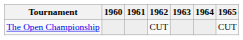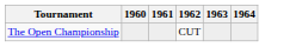 <table class="wikitable" style="font-size:95%;text-align:center;">
 <tr>
 <th>Tournament</th>
 <th>1960</th>
 <th>1961</th>
 <th>1962</th>
 <th>1963</th>
 <th>1964</th>
-<th>1965</th>
 </tr>
 <tr>
 <td align=left><a href='#'>The Open Championship</a></td>
 <td style="background:#eeeeee;"></td>
 <td style="background:#eeeeee;"></td>
 <td>CUT</td>
 <td style="background:#eeeeee;"></td>
 <td style="background:#eeeeee;"></td>
-<td>CUT</td>
 </tr>
 </table>
